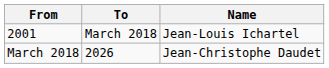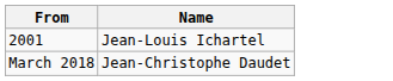 <table class="wikitable">
 <tr>
 <th>From</th>
-<th>To</th>
 <th>Name</th>
 </tr>
 <tr>
 <td>2001</td>
-<td>March 2018</td>
 <td>Jean-Louis Ichartel</td>
 </tr>
 <tr>
 <td>March 2018</td>
-<td>2026</td>
 <td>Jean-Christophe Daudet</td>
 </tr>
 </table>
